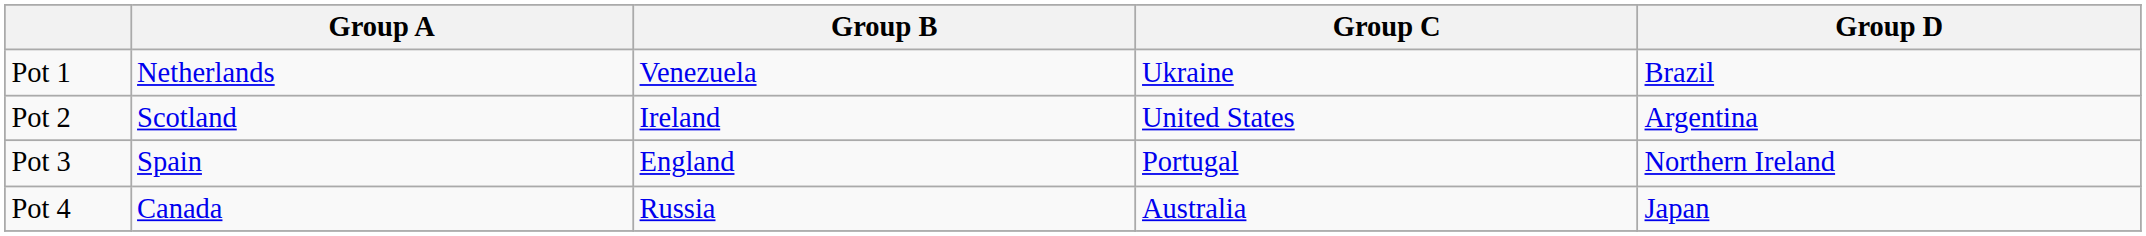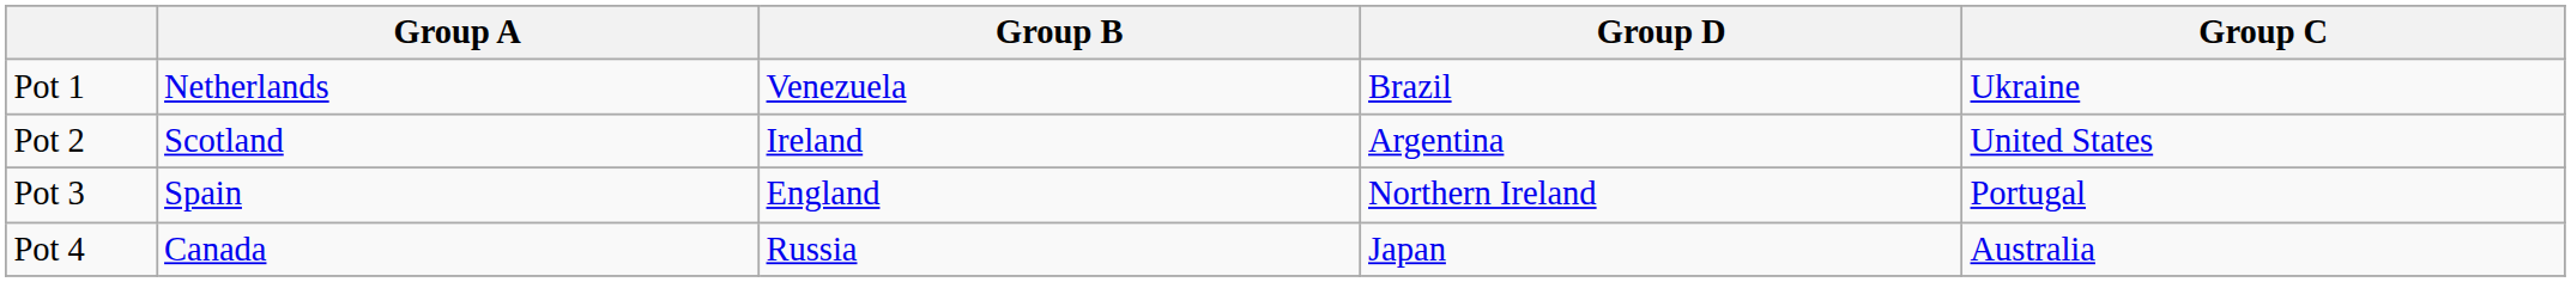 <table class="wikitable" style="width:95%">
 <tr>
 <th width=5%></th>
 <th width=20%><strong>Group A</strong></th>
 <th width=20%><strong>Group B</strong></th>
+<th width=20%><strong>Group D</strong></th>
 <th width=20%><strong>Group C</strong></th>
-<th width=20%><strong>Group D</strong></th>
 </tr>
 <tr>
 <td>Pot 1</td>
 <td> <a href='#'>Netherlands</a></td>
 <td> <a href='#'>Venezuela</a></td>
+<td> <a href='#'>Brazil</a></td>
 <td> <a href='#'>Ukraine</a></td>
-<td> <a href='#'>Brazil</a></td>
 </tr>
 <tr>
 <td>Pot 2</td>
 <td> <a href='#'>Scotland</a></td>
 <td> <a href='#'>Ireland</a></td>
+<td> <a href='#'>Argentina</a></td>
 <td> <a href='#'>United States</a></td>
-<td> <a href='#'>Argentina</a></td>
 </tr>
 <tr>
 <td>Pot 3</td>
 <td> <a href='#'>Spain</a></td>
 <td> <a href='#'>England</a></td>
+<td> <a href='#'>Northern Ireland</a></td>
 <td> <a href='#'>Portugal</a></td>
-<td> <a href='#'>Northern Ireland</a></td>
 </tr>
 <tr>
 <td>Pot 4</td>
 <td> <a href='#'>Canada</a></td>
 <td> <a href='#'>Russia</a></td>
+<td> <a href='#'>Japan</a></td>
 <td> <a href='#'>Australia</a></td>
-<td> <a href='#'>Japan</a></td>
 </tr>
 </table>
